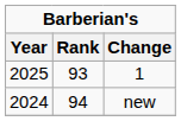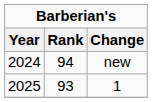 <table class="wikitable" style="font-size: 90%; text-align: center;">
 <tr>
 <td colspan="3"><strong>Barberian's</strong></td>
 </tr>
 <tr>
 <th>Year</th>
 <th>Rank</th>
 <th>Change</th>
 </tr>
 <tr>
+<td>2024</td>
+<td>94</td>
+<td>new</td>
+</tr>
+<tr>
 <td>2025</td>
 <td>93</td>
 <td> 1</td>
 </tr>
 <tr>
-<td>2024</td>
-<td>94</td>
-<td>new</td>
-</tr>
-<tr>
 </tr>
 </table>
